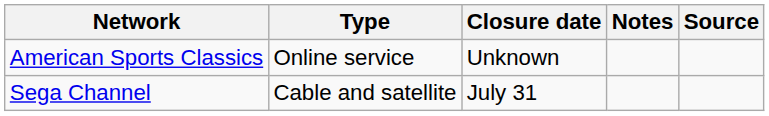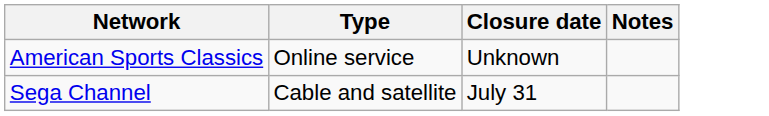 <table class="wikitable sortable">
 <tr>
 <th>Network</th>
 <th>Type</th>
 <th>Closure date</th>
 <th>Notes</th>
-<th>Source</th>
 </tr>
 <tr>
 <td><a href='#'>American Sports Classics</a></td>
 <td>Online service</td>
 <td>Unknown</td>
-<td></td>
 <td></td>
 </tr>
 <tr>
 <td><a href='#'>Sega Channel</a></td>
 <td>Cable and satellite</td>
 <td>July 31</td>
 <td></td>
-<td></td>
 </tr>
 </table>
